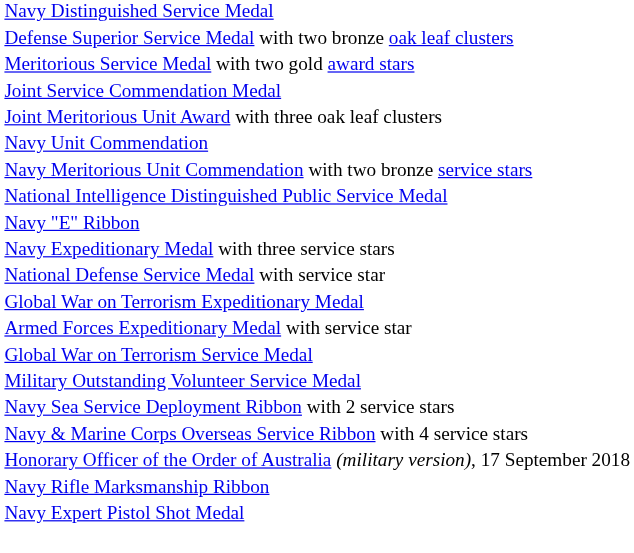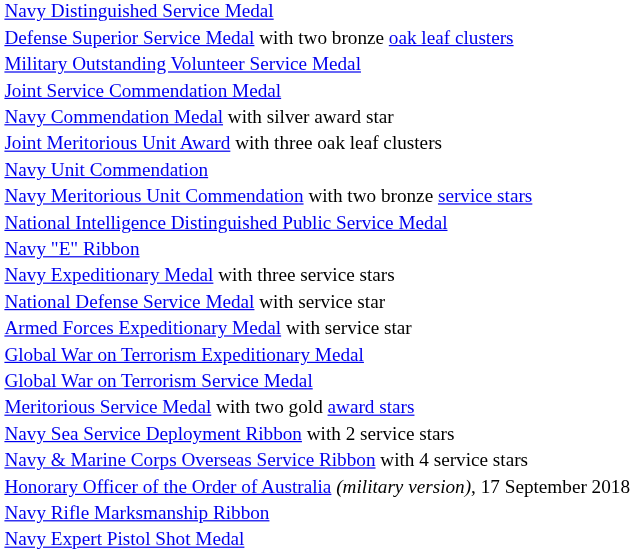 <table>
 <tr>
 <td></td>
 <td><a href='#'>Navy Distinguished Service Medal</a></td>
 </tr>
 <tr>
 <td><span></span><span></span></td>
 <td><a href='#'>Defense Superior Service Medal</a> with two bronze <a href='#'>oak leaf clusters</a></td>
 </tr>
 <tr>
-<td><span></span><span></span></td>
-<td><a href='#'>Meritorious Service Medal</a> with two gold <a href='#'>award stars</a></td>
+<td></td>
+<td><a href='#'>Military Outstanding Volunteer Service Medal</a></td>
 </tr>
 <tr>
 <td></td>
 <td><a href='#'>Joint Service Commendation Medal</a></td>
+</tr>
+<tr>
+<td></td>
+<td><a href='#'>Navy Commendation Medal</a> with silver award star</td>
 </tr>
 <tr>
 <td><span></span><span></span><span></span></td>
 <td><a href='#'>Joint Meritorious Unit Award</a> with three oak leaf clusters</td>
 </tr>
 <tr>
 <td></td>
 <td><a href='#'>Navy Unit Commendation</a></td>
 </tr>
 <tr>
 <td><span></span><span></span></td>
 <td><a href='#'>Navy Meritorious Unit Commendation</a> with two bronze <a href='#'>service stars</a></td>
 </tr>
 <tr>
 <td></td>
 <td><a href='#'>National Intelligence Distinguished Public Service Medal</a></td>
 </tr>
 <tr>
 <td></td>
 <td><a href='#'>Navy "E" Ribbon</a></td>
 </tr>
 <tr>
 <td><span></span><span></span><span></span></td>
 <td><a href='#'>Navy Expeditionary Medal</a> with three service stars</td>
 </tr>
 <tr>
 <td></td>
 <td><a href='#'>National Defense Service Medal</a> with service star</td>
 </tr>
 <tr>
 <td></td>
-<td><a href='#'>Global War on Terrorism Expeditionary Medal</a></td>
+<td><a href='#'>Armed Forces Expeditionary Medal</a> with service star</td>
 </tr>
 <tr>
 <td></td>
-<td><a href='#'>Armed Forces Expeditionary Medal</a> with service star</td>
+<td><a href='#'>Global War on Terrorism Expeditionary Medal</a></td>
 </tr>
 <tr>
 <td></td>
 <td><a href='#'>Global War on Terrorism Service Medal</a></td>
 </tr>
 <tr>
-<td></td>
-<td><a href='#'>Military Outstanding Volunteer Service Medal</a></td>
+<td><span></span><span></span></td>
+<td><a href='#'>Meritorious Service Medal</a> with two gold <a href='#'>award stars</a></td>
 </tr>
 <tr>
 <td><span></span><span></span></td>
 <td><a href='#'>Navy Sea Service Deployment Ribbon</a> with 2 service stars</td>
 </tr>
 <tr>
 <td><span></span><span></span><span></span><span></span></td>
 <td><a href='#'>Navy & Marine Corps Overseas Service Ribbon</a> with 4 service stars</td>
 </tr>
 <tr>
 <td></td>
 <td><a href='#'>Honorary Officer of the Order of Australia</a> <em>(military version)</em>, 17 September 2018</td>
 </tr>
 <tr>
 <td></td>
 <td><a href='#'>Navy Rifle Marksmanship Ribbon</a></td>
 </tr>
 <tr>
 <td></td>
 <td><a href='#'>Navy Expert Pistol Shot Medal</a></td>
 </tr>
 </table>
